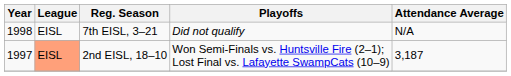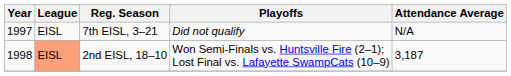 <table class="wikitable">
 <tr>
 <th>Year</th>
 <th>League</th>
 <th>Reg. Season</th>
 <th>Playoffs</th>
 <th>Attendance Average</th>
 </tr>
 <tr>
-<td>1998</td>
+<td>1997</td>
 <td>EISL</td>
 <td>7th EISL, 3–21</td>
 <td><em>Did not qualify</em></td>
 <td>N/A</td>
 </tr>
 <tr>
-<td>1997</td>
+<td>1998</td>
 <td style="background: lightsalmon;">EISL</td>
 <td>2nd EISL, 18–10</td>
 <td>Won Semi-Finals vs. <a href='#'>Huntsville Fire</a> (2–1);<br>Lost Final vs. <a href='#'>Lafayette SwampCats</a> (10–9)</td>
 <td>3,187</td>
 </tr>
 <tr>
 </tr>
 </table>
